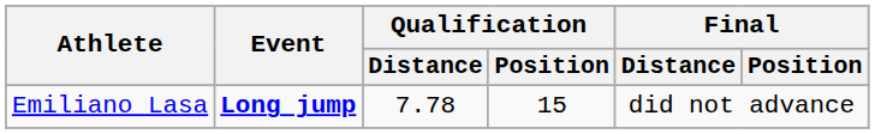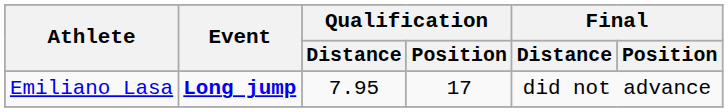 <table class=wikitable style="font-size:90%">
 <tr>
 <th rowspan="2">Athlete</th>
 <th rowspan="2">Event</th>
 <th colspan="2">Qualification</th>
 <th colspan="2">Final</th>
 </tr>
 <tr style="font-size:95%">
 <th>Distance</th>
 <th>Position</th>
 <th>Distance</th>
 <th>Position</th>
 </tr>
 <tr style=text-align:center>
 <td style=text-align:left><a href='#'>Emiliano Lasa</a></td>
 <td style=text-align:left><strong><a href='#'>Long jump</a></strong></td>
-<td>7.78</td>
-<td>15</td>
+<td>7.95</td>
+<td>17</td>
 <td colspan="2">did not advance</td>
 </tr>
 </table>
